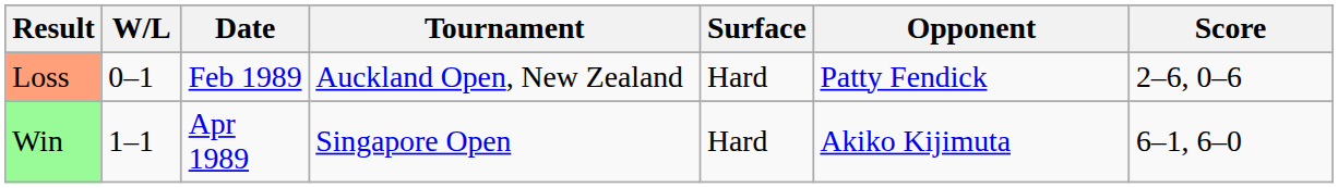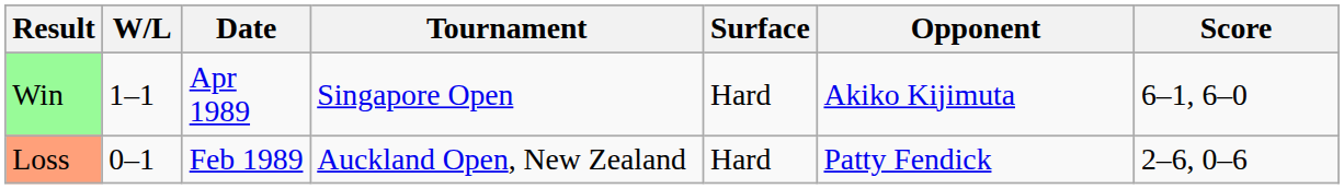 <table class="sortable wikitable">
 <tr>
 <th style="width:40px">Result</th>
 <th style="width:35px" class="unsortable">W/L</th>
 <th style="width:60px">Date</th>
 <th style="width:200px">Tournament</th>
 <th style="width:50px">Surface</th>
 <th style="width:160px">Opponent</th>
 <th style="width:100px" class="unsortable">Score</th>
 </tr>
 <tr>
+<td style="background:#98fb98;">Win</td>
+<td>1–1</td>
+<td><a href='#'>Apr 1989</a></td>
+<td><a href='#'>Singapore Open</a></td>
+<td>Hard</td>
+<td> <a href='#'>Akiko Kijimuta</a></td>
+<td>6–1, 6–0</td>
+</tr>
+<tr>
 <td style="background:#ffa07a;">Loss</td>
 <td>0–1</td>
 <td><a href='#'>Feb 1989</a></td>
 <td><a href='#'>Auckland Open</a>, New Zealand</td>
 <td>Hard</td>
 <td> <a href='#'>Patty Fendick</a></td>
 <td>2–6, 0–6</td>
 </tr>
-<tr>
-<td style="background:#98fb98;">Win</td>
-<td>1–1</td>
-<td><a href='#'>Apr 1989</a></td>
-<td><a href='#'>Singapore Open</a></td>
-<td>Hard</td>
-<td> <a href='#'>Akiko Kijimuta</a></td>
-<td>6–1, 6–0</td>
-</tr>
 </table>
